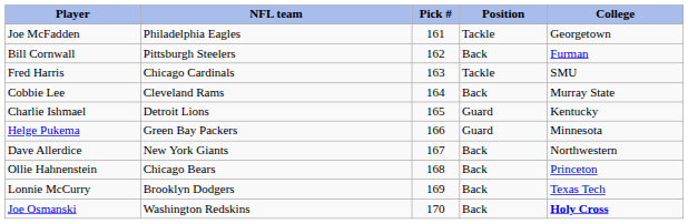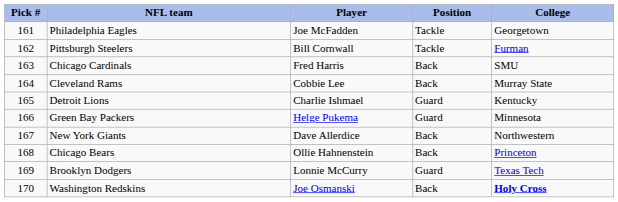 <table class="wikitable sortable sortable" style="width: 100%">
 <tr>
+<th style="background:#A8BDEC;" width=7%>Pick #</th>
+<th width=40% style="background:#A8BDEC;">NFL team</th>
 <th width=20% style="background:#A8BDEC;">Player</th>
-<th width=40% style="background:#A8BDEC;">NFL team</th>
-<th style="background:#A8BDEC;" width=7%>Pick #</th>
 <th width=13% style="background:#A8BDEC;">Position</th>
 <th style="background:#A8BDEC;">College</th>
 </tr>
 <tr>
+<td align=center>161</td>
+<td>Philadelphia Eagles</td>
 <td>Joe McFadden</td>
-<td>Philadelphia Eagles</td>
-<td align=center>161</td>
 <td>Tackle</td>
 <td>Georgetown</td>
 </tr>
 <tr>
+<td align=center>162</td>
+<td>Pittsburgh Steelers</td>
 <td>Bill Cornwall</td>
-<td>Pittsburgh Steelers</td>
-<td align=center>162</td>
-<td>Back</td>
+<td>Tackle</td>
 <td><a href='#'>Furman</a></td>
 </tr>
 <tr>
+<td align=center>163</td>
+<td>Chicago Cardinals</td>
 <td>Fred Harris</td>
-<td>Chicago Cardinals</td>
-<td align=center>163</td>
-<td>Tackle</td>
+<td>Back</td>
 <td>SMU</td>
 </tr>
 <tr>
+<td align=center>164</td>
+<td>Cleveland Rams</td>
 <td>Cobbie Lee</td>
-<td>Cleveland Rams</td>
-<td align=center>164</td>
 <td>Back</td>
 <td>Murray State</td>
 </tr>
 <tr>
+<td align=center>165</td>
+<td>Detroit Lions</td>
 <td>Charlie Ishmael</td>
-<td>Detroit Lions</td>
-<td align=center>165</td>
 <td>Guard</td>
 <td>Kentucky</td>
 </tr>
 <tr>
+<td align=center>166</td>
+<td>Green Bay Packers</td>
 <td><a href='#'>Helge Pukema</a></td>
-<td>Green Bay Packers</td>
-<td align=center>166</td>
 <td>Guard</td>
 <td>Minnesota</td>
 </tr>
 <tr>
+<td align=center>167</td>
+<td>New York Giants</td>
 <td>Dave Allerdice</td>
-<td>New York Giants</td>
-<td align=center>167</td>
 <td>Back</td>
 <td>Northwestern</td>
 </tr>
 <tr>
+<td align=center>168</td>
+<td>Chicago Bears</td>
 <td>Ollie Hahnenstein</td>
-<td>Chicago Bears</td>
-<td align=center>168</td>
 <td>Back</td>
 <td><a href='#'>Princeton</a></td>
 </tr>
 <tr>
+<td align=center>169</td>
+<td>Brooklyn Dodgers</td>
 <td>Lonnie McCurry</td>
-<td>Brooklyn Dodgers</td>
-<td align=center>169</td>
-<td>Back</td>
+<td>Guard</td>
 <td><a href='#'>Texas Tech</a></td>
 </tr>
 <tr>
+<td align=center>170</td>
+<td>Washington Redskins</td>
 <td><a href='#'>Joe Osmanski</a></td>
-<td>Washington Redskins</td>
-<td align=center>170</td>
 <td>Back</td>
 <td><strong><a href='#'>Holy Cross</a></strong></td>
 </tr>
 </table>
